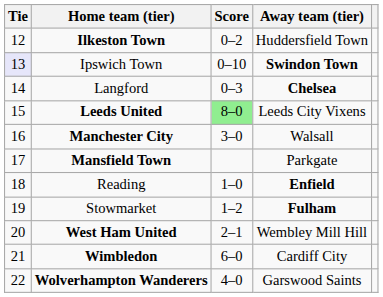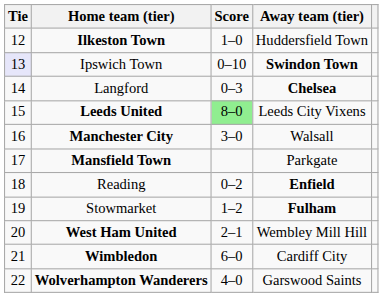 <table class="wikitable" style="text-align:center; font-size:85%">
 <tr>
 <th>Tie</th>
 <th>Home team (tier)</th>
 <th>Score</th>
 <th>Away team (tier)</th>
 <th></th>
 </tr>
 <tr>
 <td align="center">12</td>
 <td><strong>Ilkeston Town</strong></td>
-<td align="center">0–2</td>
+<td align="center">1–0</td>
 <td>Huddersfield Town</td>
 <td></td>
 </tr>
 <tr>
 <td align="center" style="background: lavender;">13</td>
 <td>Ipswich Town</td>
 <td align="center">0–10</td>
 <td><strong>Swindon Town</strong></td>
 <td></td>
 </tr>
 <tr>
 <td align="center">14</td>
 <td>Langford</td>
 <td align="center">0–3</td>
 <td><strong>Chelsea</strong></td>
 <td></td>
 </tr>
 <tr>
 <td align="center">15</td>
 <td><strong>Leeds United</strong></td>
 <td align="center" style="background: lightgreen;">8–0</td>
 <td>Leeds City Vixens</td>
 <td></td>
 </tr>
 <tr>
 <td align="center">16</td>
 <td><strong>Manchester City</strong></td>
 <td align="center">3–0</td>
 <td>Walsall</td>
 <td></td>
 </tr>
 <tr>
 <td align="center">17</td>
 <td><strong>Mansfield Town</strong></td>
 <td align="center"></td>
 <td>Parkgate</td>
 <td></td>
 </tr>
 <tr>
 <td align="center">18</td>
 <td>Reading</td>
-<td align="center">1–0</td>
+<td align="center">0–2</td>
 <td><strong>Enfield</strong></td>
 <td></td>
 </tr>
 <tr>
 <td align="center">19</td>
 <td>Stowmarket</td>
 <td align="center">1–2</td>
 <td><strong>Fulham</strong></td>
 <td></td>
 </tr>
 <tr>
 <td align="center">20</td>
 <td><strong>West Ham United</strong></td>
 <td align="center">2–1 </td>
 <td>Wembley Mill Hill</td>
 <td></td>
 </tr>
 <tr>
 <td align="center">21</td>
 <td><strong>Wimbledon</strong></td>
 <td align="center">6–0</td>
 <td>Cardiff City</td>
 <td></td>
 </tr>
 <tr>
 <td align="center">22</td>
 <td><strong>Wolverhampton Wanderers</strong></td>
 <td align="center">4–0</td>
 <td>Garswood Saints</td>
 <td></td>
 </tr>
 </table>
